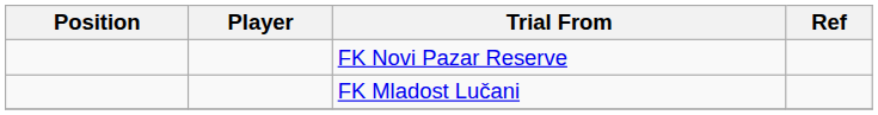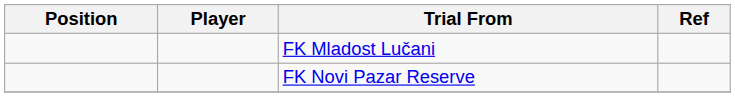 <table class="wikitable sortable" style="width:50%; text-align:center; font-size:100%; text-align:left;">
 <tr>
 <th><strong>Position</strong></th>
 <th><strong>Player</strong></th>
 <th><strong>Trial From</strong></th>
 <th><strong>Ref</strong></th>
 </tr>
 <tr>
 <td></td>
 <td></td>
-<td> <a href='#'>FK Novi Pazar Reserve</a></td>
+<td> <a href='#'>FK Mladost Lučani</a></td>
 <td></td>
 </tr>
 <tr>
 <td></td>
 <td></td>
-<td> <a href='#'>FK Mladost Lučani</a></td>
+<td> <a href='#'>FK Novi Pazar Reserve</a></td>
 <td></td>
 </tr>
 <tr>
 </tr>
 </table>
